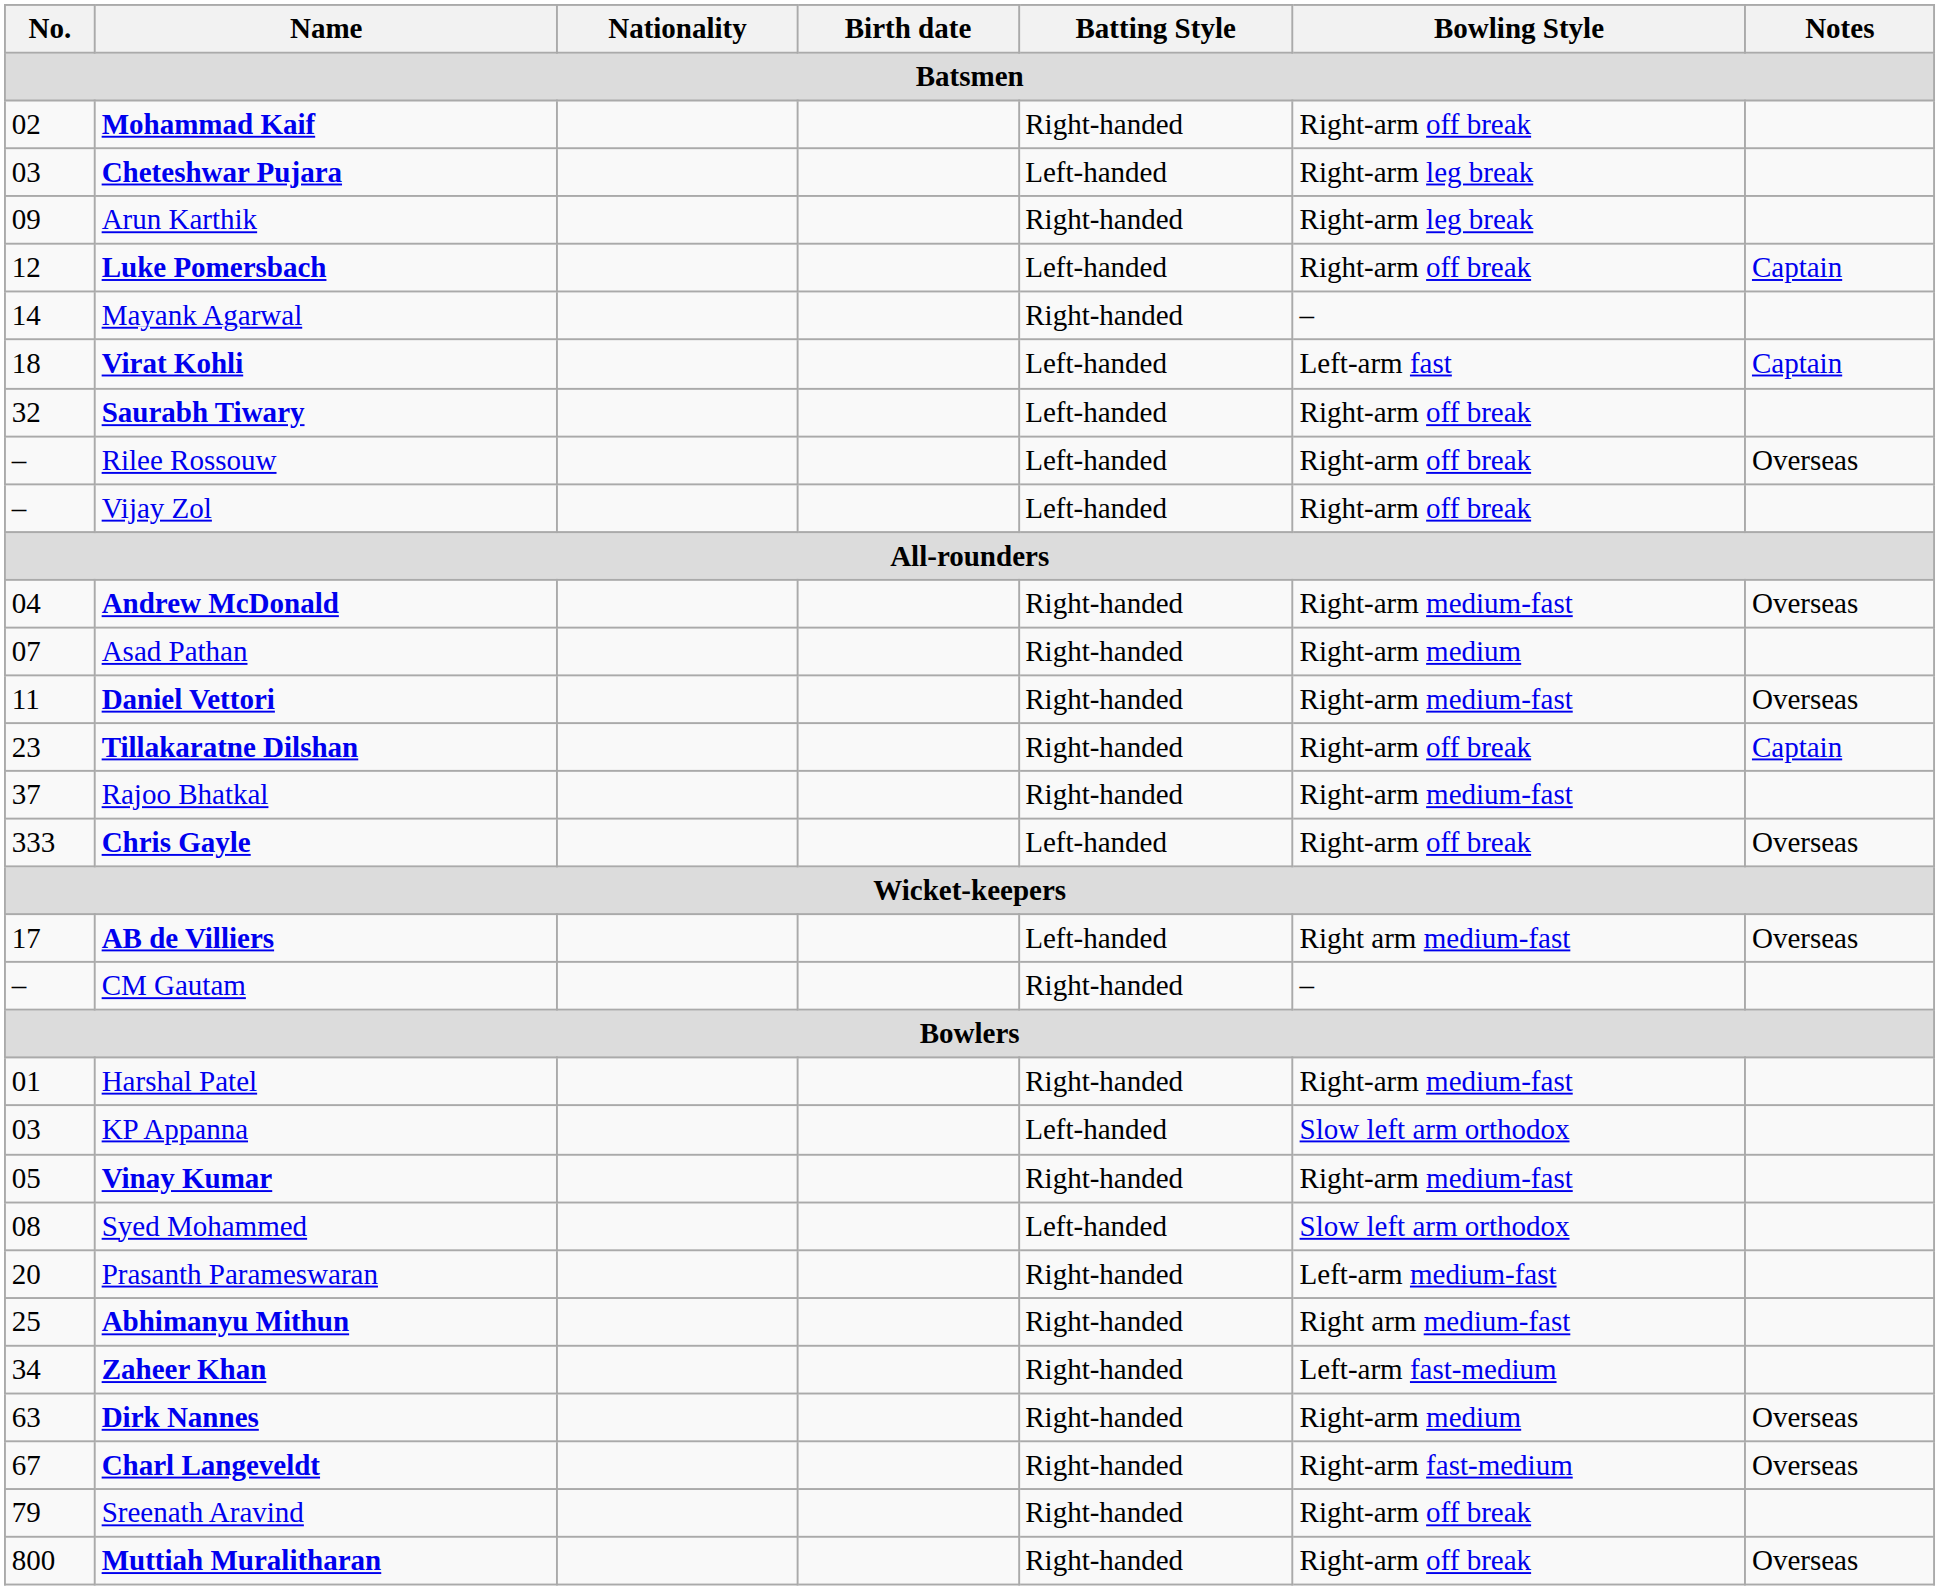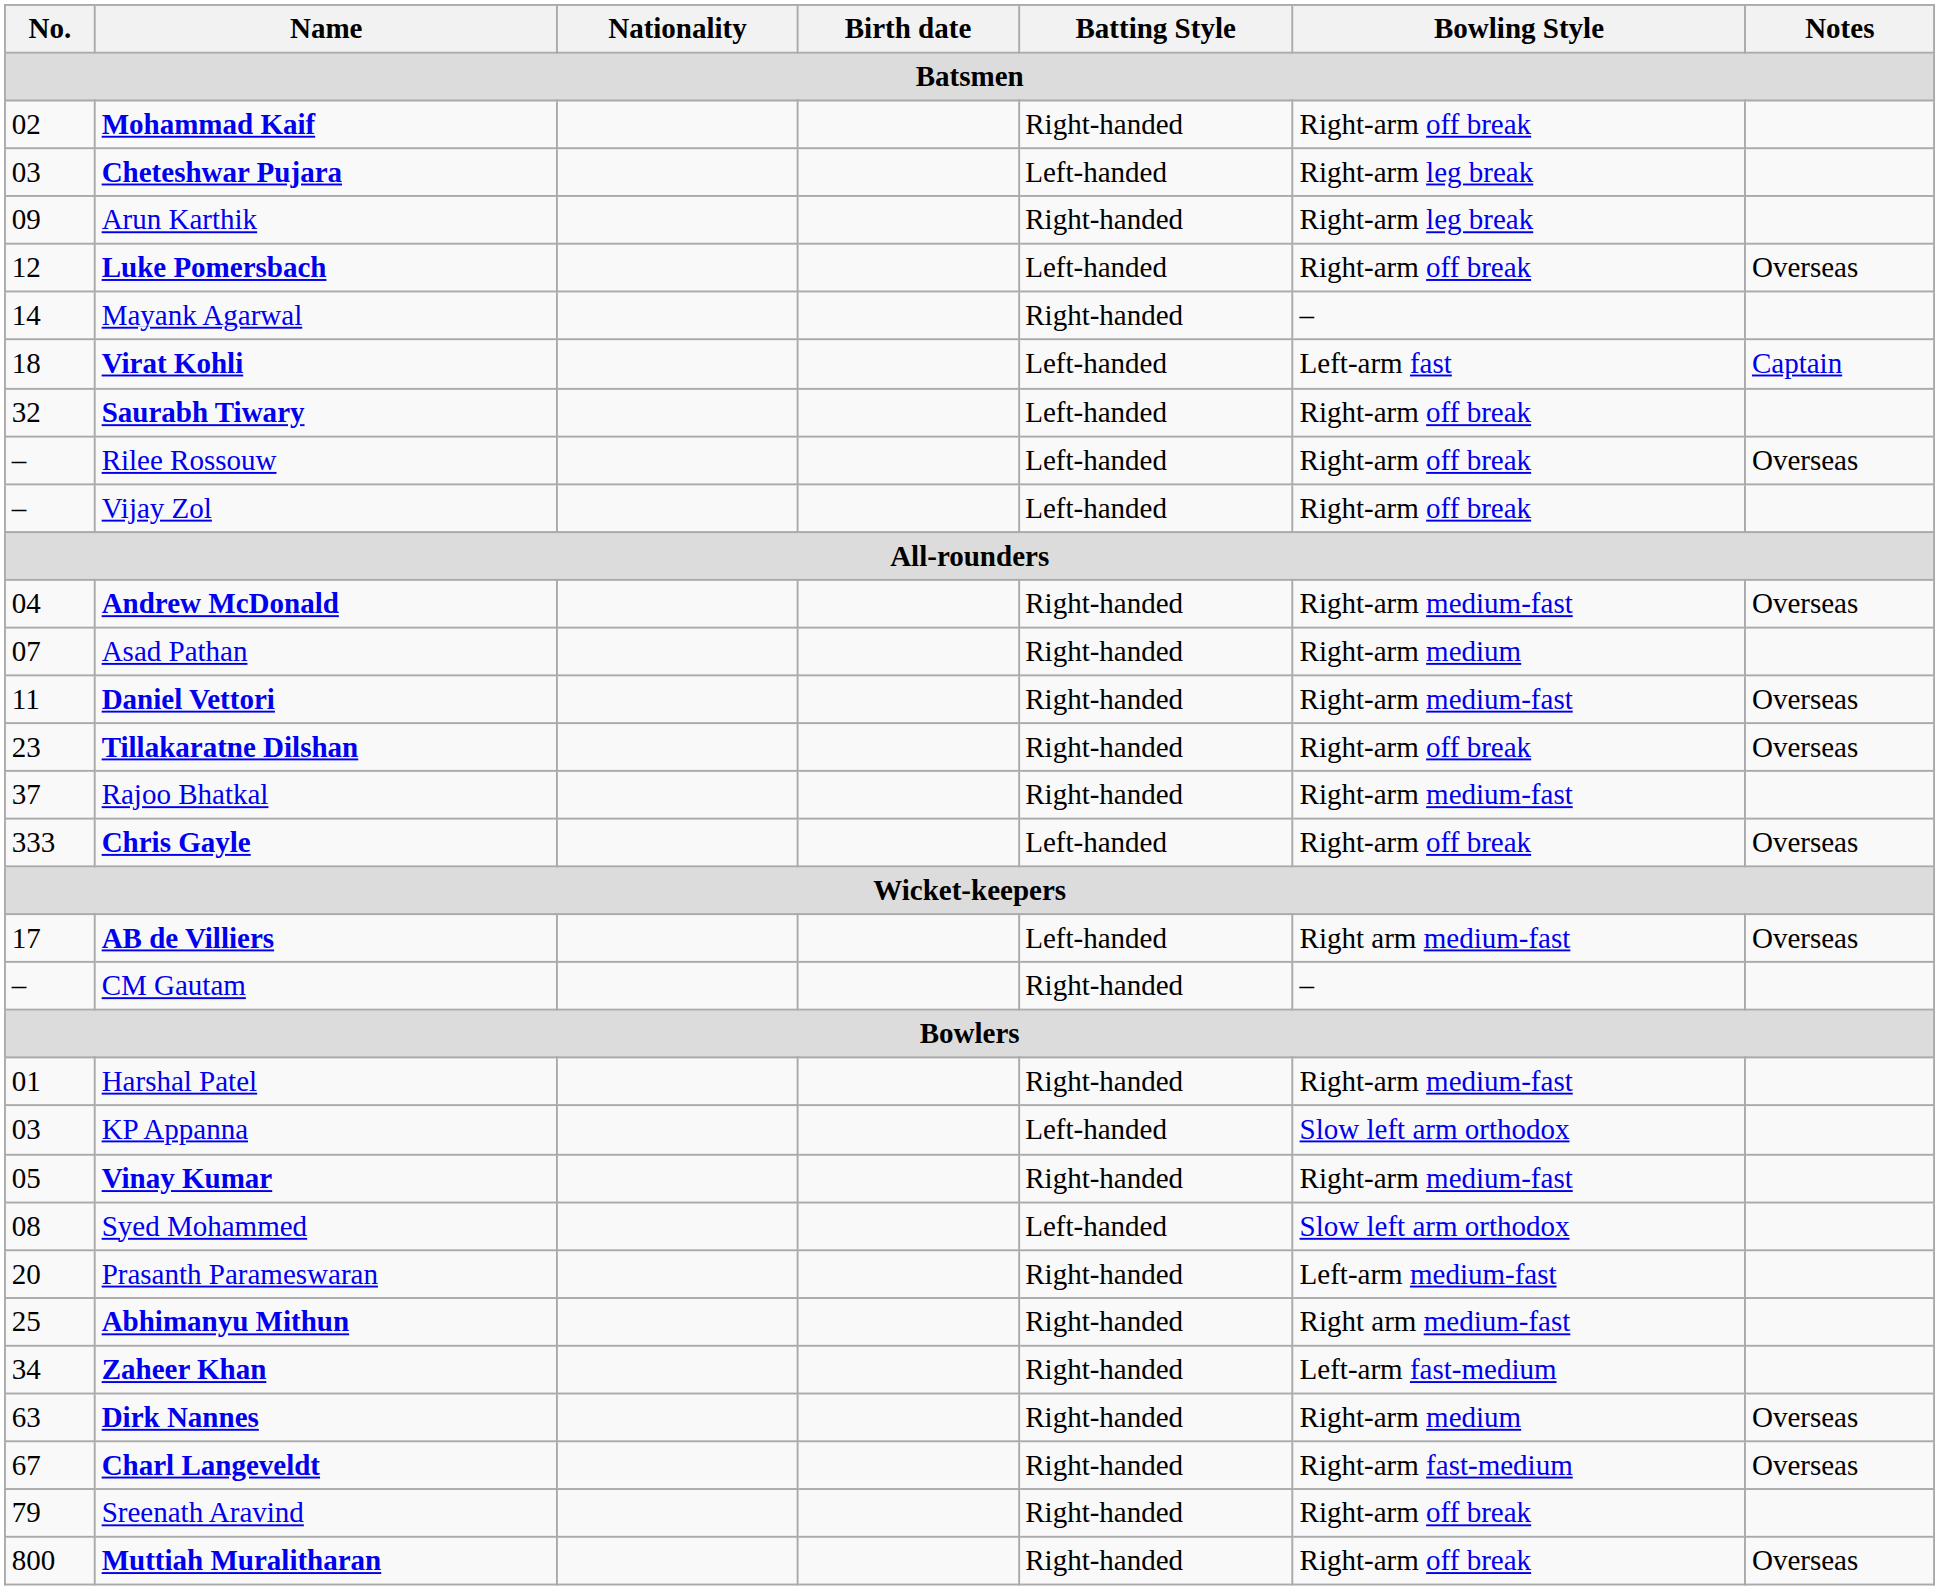 <table class="wikitable" style="font-size:95%;" width="80%">
 <tr>
 <th>No.</th>
 <th>Name</th>
 <th>Nationality</th>
 <th>Birth date</th>
 <th>Batting Style</th>
 <th>Bowling Style</th>
 <th>Notes</th>
 </tr>
 <tr>
 <th colspan="7" style="background: #DCDCDC" align=right>Batsmen</th>
 </tr>
 <tr>
 <td>02</td>
 <td><strong><a href='#'>Mohammad Kaif</a></strong></td>
 <td></td>
 <td></td>
 <td>Right-handed</td>
 <td>Right-arm <a href='#'>off break</a></td>
 <td></td>
 </tr>
 <tr>
 <td>03</td>
 <td><strong><a href='#'>Cheteshwar Pujara</a></strong></td>
 <td></td>
 <td></td>
 <td>Left-handed</td>
 <td>Right-arm <a href='#'>leg break</a></td>
 <td></td>
 </tr>
 <tr>
 <td>09</td>
 <td><a href='#'>Arun Karthik</a></td>
 <td></td>
 <td></td>
 <td>Right-handed</td>
 <td>Right-arm <a href='#'>leg break</a></td>
 <td></td>
 </tr>
 <tr>
 <td>12</td>
 <td><strong><a href='#'>Luke Pomersbach</a></strong></td>
 <td></td>
 <td></td>
 <td>Left-handed</td>
 <td>Right-arm <a href='#'>off break</a></td>
-<td><a href='#'>Captain</a></td>
+<td>Overseas</td>
 </tr>
 <tr>
 <td>14</td>
 <td><a href='#'>Mayank Agarwal</a></td>
 <td></td>
 <td></td>
 <td>Right-handed</td>
 <td>–</td>
 <td></td>
 </tr>
 <tr>
 <td>18</td>
 <td><strong><a href='#'>Virat Kohli</a></strong></td>
 <td></td>
 <td></td>
 <td>Left-handed</td>
 <td>Left-arm <a href='#'>fast</a></td>
 <td><a href='#'>Captain</a></td>
 </tr>
 <tr>
 <td>32</td>
 <td><strong><a href='#'>Saurabh Tiwary</a></strong></td>
 <td></td>
 <td></td>
 <td>Left-handed</td>
 <td>Right-arm <a href='#'>off break</a></td>
 <td></td>
 </tr>
 <tr>
 <td>–</td>
 <td><a href='#'>Rilee Rossouw</a></td>
 <td></td>
 <td></td>
 <td>Left-handed</td>
 <td>Right-arm <a href='#'>off break</a></td>
 <td>Overseas</td>
 </tr>
 <tr>
 <td>–</td>
 <td><a href='#'>Vijay Zol</a></td>
 <td></td>
 <td></td>
 <td>Left-handed</td>
 <td>Right-arm <a href='#'>off break</a></td>
 <td></td>
 </tr>
 <tr>
 <th colspan="7" style="background: #DCDCDC" align=right>All-rounders</th>
 </tr>
 <tr>
 <td>04</td>
 <td><strong><a href='#'>Andrew McDonald</a></strong></td>
 <td></td>
 <td></td>
 <td>Right-handed</td>
 <td>Right-arm <a href='#'>medium-fast</a></td>
 <td>Overseas</td>
 </tr>
 <tr>
 <td>07</td>
 <td><a href='#'>Asad Pathan</a></td>
 <td></td>
 <td></td>
 <td>Right-handed</td>
 <td>Right-arm <a href='#'>medium</a></td>
 <td></td>
 </tr>
 <tr>
 <td>11</td>
 <td><strong><a href='#'>Daniel Vettori</a></strong></td>
 <td></td>
 <td></td>
 <td>Right-handed</td>
 <td>Right-arm <a href='#'>medium-fast</a></td>
 <td>Overseas</td>
 </tr>
 <tr>
 <td>23</td>
 <td><strong><a href='#'>Tillakaratne Dilshan</a></strong></td>
 <td></td>
 <td></td>
 <td>Right-handed</td>
 <td>Right-arm <a href='#'>off break</a></td>
-<td><a href='#'>Captain</a></td>
+<td>Overseas</td>
 </tr>
 <tr>
 <td>37</td>
 <td><a href='#'>Rajoo Bhatkal</a></td>
 <td></td>
 <td></td>
 <td>Right-handed</td>
 <td>Right-arm <a href='#'>medium-fast</a></td>
 <td></td>
 </tr>
 <tr>
 <td>333</td>
 <td><strong><a href='#'>Chris Gayle</a></strong></td>
 <td></td>
 <td></td>
 <td>Left-handed</td>
 <td>Right-arm <a href='#'>off break</a></td>
 <td>Overseas</td>
 </tr>
 <tr>
 <th colspan="7" style="background: #DCDCDC" align=right>Wicket-keepers</th>
 </tr>
 <tr>
 <td>17</td>
 <td><strong><a href='#'>AB de Villiers</a></strong></td>
 <td></td>
 <td></td>
 <td>Left-handed</td>
 <td>Right arm <a href='#'>medium-fast</a></td>
 <td>Overseas</td>
 </tr>
 <tr>
 <td>–</td>
 <td><a href='#'>CM Gautam</a></td>
 <td></td>
 <td></td>
 <td>Right-handed</td>
 <td>–</td>
 <td></td>
 </tr>
 <tr>
 <th colspan="7" style="background: #DCDCDC" align=right>Bowlers</th>
 </tr>
 <tr>
 <td>01</td>
 <td><a href='#'>Harshal Patel</a></td>
 <td></td>
 <td></td>
 <td>Right-handed</td>
 <td>Right-arm <a href='#'>medium-fast</a></td>
 <td></td>
 </tr>
 <tr>
 <td>03</td>
 <td><a href='#'>KP Appanna</a></td>
 <td></td>
 <td></td>
 <td>Left-handed</td>
 <td><a href='#'>Slow left arm orthodox</a></td>
 <td></td>
 </tr>
 <tr>
 <td>05</td>
 <td><strong><a href='#'>Vinay Kumar</a></strong></td>
 <td></td>
 <td></td>
 <td>Right-handed</td>
 <td>Right-arm <a href='#'>medium-fast</a></td>
 <td></td>
 </tr>
 <tr>
 <td>08</td>
 <td><a href='#'>Syed Mohammed</a></td>
 <td></td>
 <td></td>
 <td>Left-handed</td>
 <td><a href='#'>Slow left arm orthodox</a></td>
 <td></td>
 </tr>
 <tr>
 <td>20</td>
 <td><a href='#'>Prasanth Parameswaran</a></td>
 <td></td>
 <td></td>
 <td>Right-handed</td>
 <td>Left-arm <a href='#'>medium-fast</a></td>
 <td></td>
 </tr>
 <tr>
 <td>25</td>
 <td><strong><a href='#'>Abhimanyu Mithun</a></strong></td>
 <td></td>
 <td></td>
 <td>Right-handed</td>
 <td>Right arm <a href='#'>medium-fast</a></td>
 <td></td>
 </tr>
 <tr>
 <td>34</td>
 <td><strong><a href='#'>Zaheer Khan</a></strong></td>
 <td></td>
 <td></td>
 <td>Right-handed</td>
 <td>Left-arm <a href='#'>fast-medium</a></td>
 <td></td>
 </tr>
 <tr>
 <td>63</td>
 <td><strong><a href='#'>Dirk Nannes</a></strong></td>
 <td></td>
 <td></td>
 <td>Right-handed</td>
 <td>Right-arm <a href='#'>medium</a></td>
 <td>Overseas</td>
 </tr>
 <tr>
 <td>67</td>
 <td><strong><a href='#'>Charl Langeveldt</a></strong></td>
 <td></td>
 <td></td>
 <td>Right-handed</td>
 <td>Right-arm <a href='#'>fast-medium</a></td>
 <td>Overseas</td>
 </tr>
 <tr>
 <td>79</td>
 <td><a href='#'>Sreenath Aravind</a></td>
 <td></td>
 <td></td>
 <td>Right-handed</td>
 <td>Right-arm <a href='#'>off break</a></td>
 <td></td>
 </tr>
 <tr>
 <td>800</td>
 <td><strong><a href='#'>Muttiah Muralitharan</a></strong></td>
 <td></td>
 <td></td>
 <td>Right-handed</td>
 <td>Right-arm <a href='#'>off break</a></td>
 <td>Overseas</td>
 </tr>
 </table>
